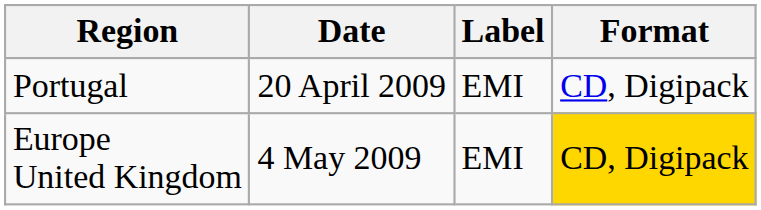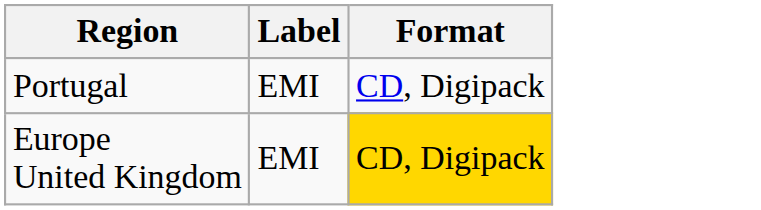 <table class="wikitable">
 <tr>
 <th>Region</th>
-<th>Date</th>
 <th>Label</th>
 <th>Format</th>
 </tr>
 <tr>
 <td>Portugal</td>
-<td>20 April 2009</td>
 <td>EMI</td>
 <td><a href='#'>CD</a>, Digipack</td>
 </tr>
 <tr>
 <td>Europe<br>United Kingdom</td>
-<td>4 May 2009</td>
 <td>EMI</td>
 <td style="background: gold;">CD, Digipack</td>
 </tr>
 </table>
